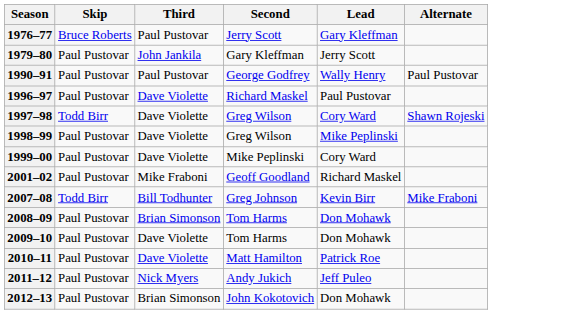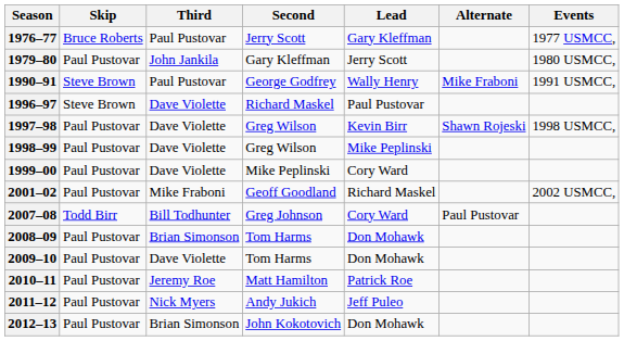 <table class="wikitable">
 <tr>
 <th scope="col">Season</th>
 <th scope="col">Skip</th>
 <th scope="col">Third</th>
 <th scope="col">Second</th>
 <th scope="col">Lead</th>
 <th scope="col">Alternate</th>
+<th scope="col">Events</th>
 </tr>
 <tr>
 <th scope="row">1976–77</th>
 <td><a href='#'>Bruce Roberts</a></td>
 <td>Paul Pustovar</td>
 <td><a href='#'>Jerry Scott</a></td>
 <td><a href='#'>Gary Kleffman</a></td>
 <td></td>
+<td>1977 <a href='#'>USMCC</a>, </td>
 </tr>
 <tr>
 <th scope="row">1979–80</th>
 <td>Paul Pustovar</td>
 <td><a href='#'>John Jankila</a></td>
 <td>Gary Kleffman</td>
 <td>Jerry Scott</td>
 <td></td>
+<td>1980 USMCC, </td>
 </tr>
 <tr>
 <th scope="row">1990–91</th>
-<td>Paul Pustovar</td>
+<td><a href='#'>Steve Brown</a></td>
 <td>Paul Pustovar</td>
 <td><a href='#'>George Godfrey</a></td>
 <td><a href='#'>Wally Henry</a></td>
-<td>Paul Pustovar</td>
+<td><a href='#'>Mike Fraboni</a></td>
+<td>1991 USMCC, </td>
 </tr>
 <tr>
 <th scope="row">1996–97</th>
-<td>Paul Pustovar</td>
+<td>Steve Brown</td>
 <td><a href='#'>Dave Violette</a></td>
 <td><a href='#'>Richard Maskel</a></td>
 <td>Paul Pustovar</td>
 <td></td>
+<td></td>
 </tr>
 <tr>
 <th scope="row">1997–98</th>
-<td><a href='#'>Todd Birr</a></td>
+<td>Paul Pustovar</td>
 <td>Dave Violette</td>
 <td><a href='#'>Greg Wilson</a></td>
-<td><a href='#'>Cory Ward</a></td>
+<td><a href='#'>Kevin Birr</a></td>
 <td><a href='#'>Shawn Rojeski</a></td>
+<td>1998 USMCC, </td>
 </tr>
 <tr>
 <th scope="row">1998–99</th>
 <td>Paul Pustovar</td>
 <td>Dave Violette</td>
 <td>Greg Wilson</td>
 <td><a href='#'>Mike Peplinski</a></td>
+<td></td>
 <td></td>
 </tr>
 <tr>
 <th scope="row">1999–00</th>
 <td>Paul Pustovar</td>
 <td>Dave Violette</td>
 <td>Mike Peplinski</td>
 <td>Cory Ward</td>
 <td></td>
+<td></td>
 </tr>
 <tr>
 <th scope="row">2001–02</th>
 <td>Paul Pustovar</td>
 <td>Mike Fraboni</td>
 <td><a href='#'>Geoff Goodland</a></td>
 <td>Richard Maskel</td>
 <td></td>
+<td>2002 USMCC, </td>
 </tr>
 <tr>
 <th scope="row">2007–08</th>
 <td><a href='#'>Todd Birr</a></td>
 <td><a href='#'>Bill Todhunter</a></td>
 <td><a href='#'>Greg Johnson</a></td>
-<td><a href='#'>Kevin Birr</a></td>
-<td><a href='#'>Mike Fraboni</a></td>
+<td><a href='#'>Cory Ward</a></td>
+<td>Paul Pustovar</td>
+<td></td>
 </tr>
 <tr>
 <th scope="row">2008–09</th>
 <td>Paul Pustovar</td>
 <td><a href='#'>Brian Simonson</a></td>
 <td><a href='#'>Tom Harms</a></td>
 <td><a href='#'>Don Mohawk</a></td>
+<td></td>
 <td></td>
 </tr>
 <tr>
 <th scope="row">2009–10</th>
 <td>Paul Pustovar</td>
 <td>Dave Violette</td>
 <td>Tom Harms</td>
 <td>Don Mohawk</td>
 <td></td>
+<td></td>
 </tr>
 <tr>
 <th scope="row">2010–11</th>
 <td>Paul Pustovar</td>
-<td><a href='#'>Dave Violette</a></td>
+<td><a href='#'>Jeremy Roe</a></td>
 <td><a href='#'>Matt Hamilton</a></td>
 <td><a href='#'>Patrick Roe</a></td>
+<td></td>
 <td></td>
 </tr>
 <tr>
 <th scope="row">2011–12</th>
 <td>Paul Pustovar</td>
 <td><a href='#'>Nick Myers</a></td>
 <td><a href='#'>Andy Jukich</a></td>
 <td><a href='#'>Jeff Puleo</a></td>
 <td></td>
+<td></td>
 </tr>
 <tr>
 <th scope="row">2012–13</th>
 <td>Paul Pustovar</td>
 <td>Brian Simonson</td>
 <td><a href='#'>John Kokotovich</a></td>
 <td>Don Mohawk</td>
 <td></td>
+<td></td>
 </tr>
 </table>
